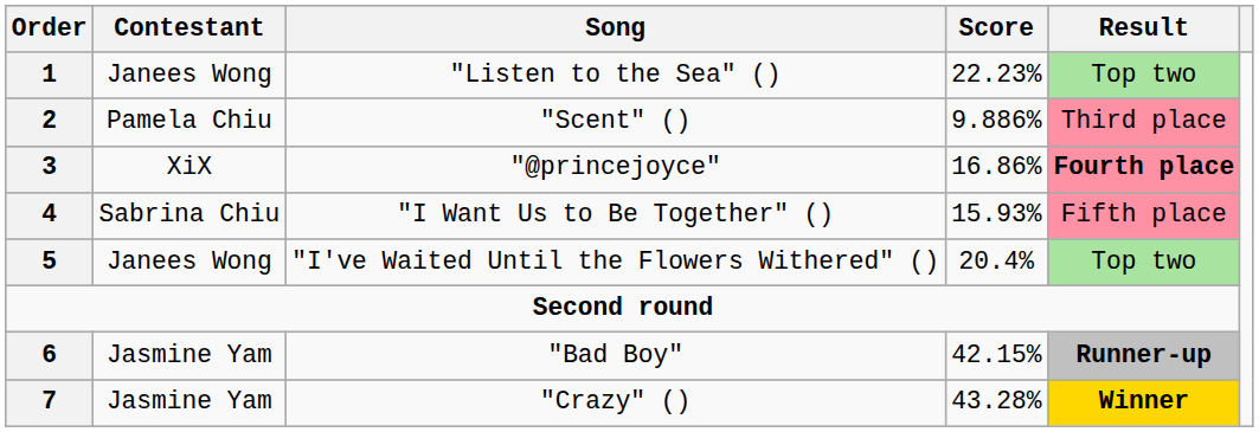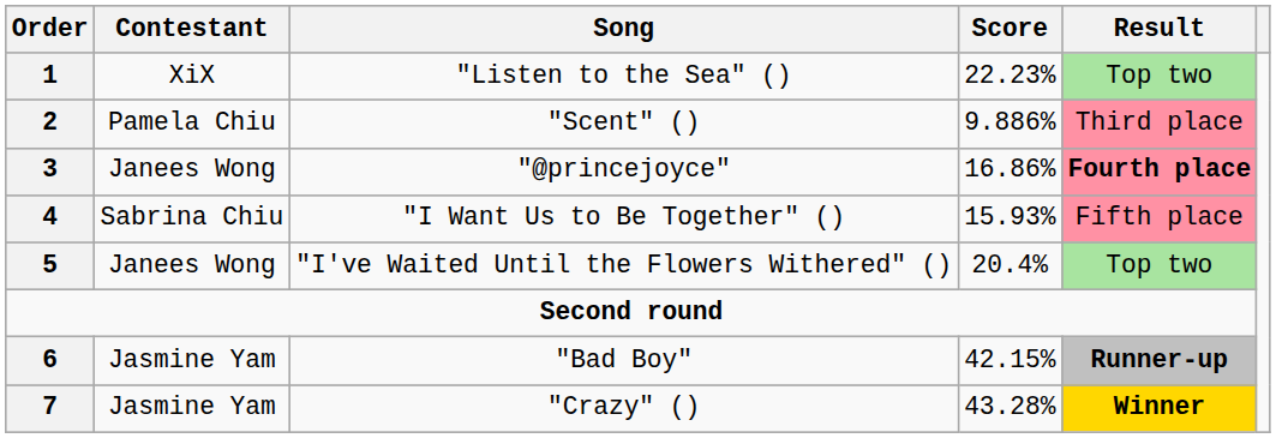 <table class="wikitable unsortable" style="text-align:center; line-height:18px;">
 <tr>
 <th scope="col">Order</th>
 <th scope="col">Contestant</th>
 <th scope="col">Song</th>
 <th scope="col">Score<br></th>
 <th scope="col">Result</th>
 <th></th>
 </tr>
 <tr>
 <th scope="row">1</th>
-<td>Janees Wong</td>
+<td>XiX</td>
 <td>"Listen to the Sea" () </td>
 <td>22.23%</td>
 <td style="background:#A8E4A0;">Top two</td>
 <td rowspan="8"></td>
 </tr>
 <tr>
 <th scope="row">2</th>
 <td>Pamela Chiu</td>
 <td>"Scent" () </td>
 <td>9.886%</td>
 <td style="background:#FF91A4;">Third place</td>
 </tr>
 <tr>
 <th scope="row">3</th>
-<td>XiX</td>
+<td>Janees Wong</td>
 <td>"@princejoyce" </td>
 <td>16.86%</td>
 <td style="background:#FF91A4;"><strong>Fourth place</strong></td>
 </tr>
 <tr>
 <th scope="row">4</th>
 <td>Sabrina Chiu</td>
 <td>"I Want Us to Be Together" () </td>
 <td>15.93%</td>
 <td style="background:#FF91A4;">Fifth place</td>
 </tr>
 <tr>
 <th scope="row">5</th>
 <td>Janees Wong</td>
 <td>"I've Waited Until the Flowers Withered" ()  </td>
 <td>20.4%</td>
 <td style="background:#A8E4A0;">Top two</td>
 </tr>
 <tr>
 <td colspan="5"><strong>Second round</strong></td>
 </tr>
 <tr>
 <th scope="row">6</th>
 <td>Jasmine Yam</td>
 <td>"Bad Boy" </td>
 <td>42.15%</td>
 <td style="background:silver"><strong>Runner-up</strong></td>
 </tr>
 <tr>
 <th scope="row">7</th>
 <td>Jasmine Yam</td>
 <td>"Crazy" () </td>
 <td>43.28%</td>
 <td style="background:gold"><strong>Winner</strong></td>
 </tr>
 </table>
